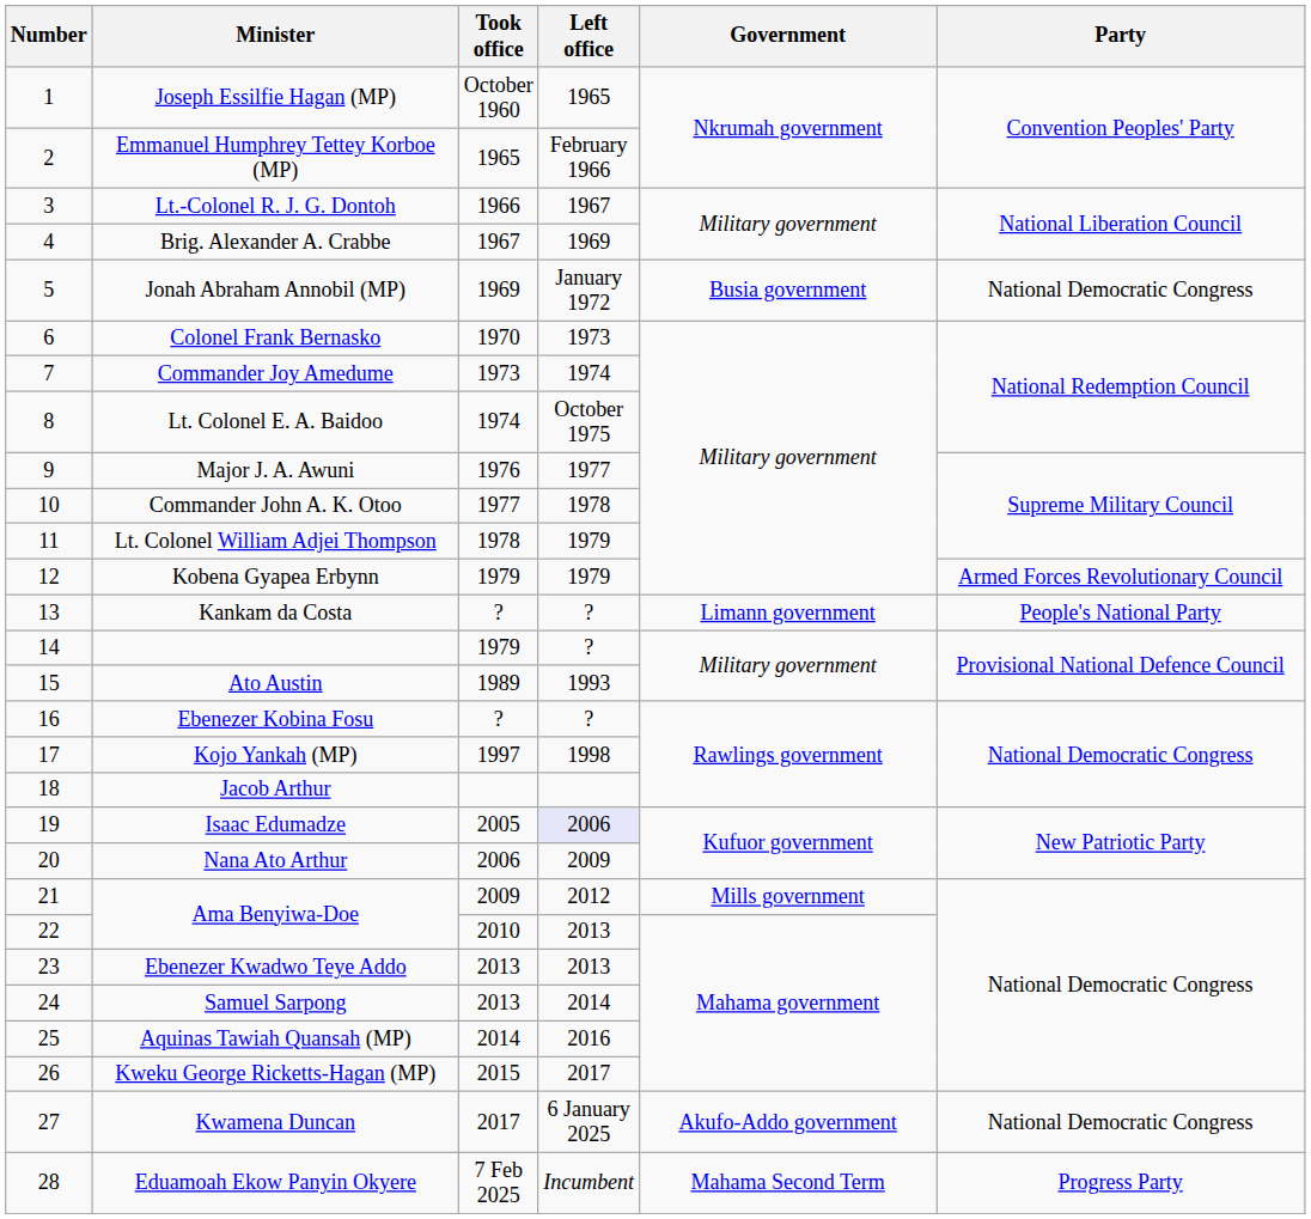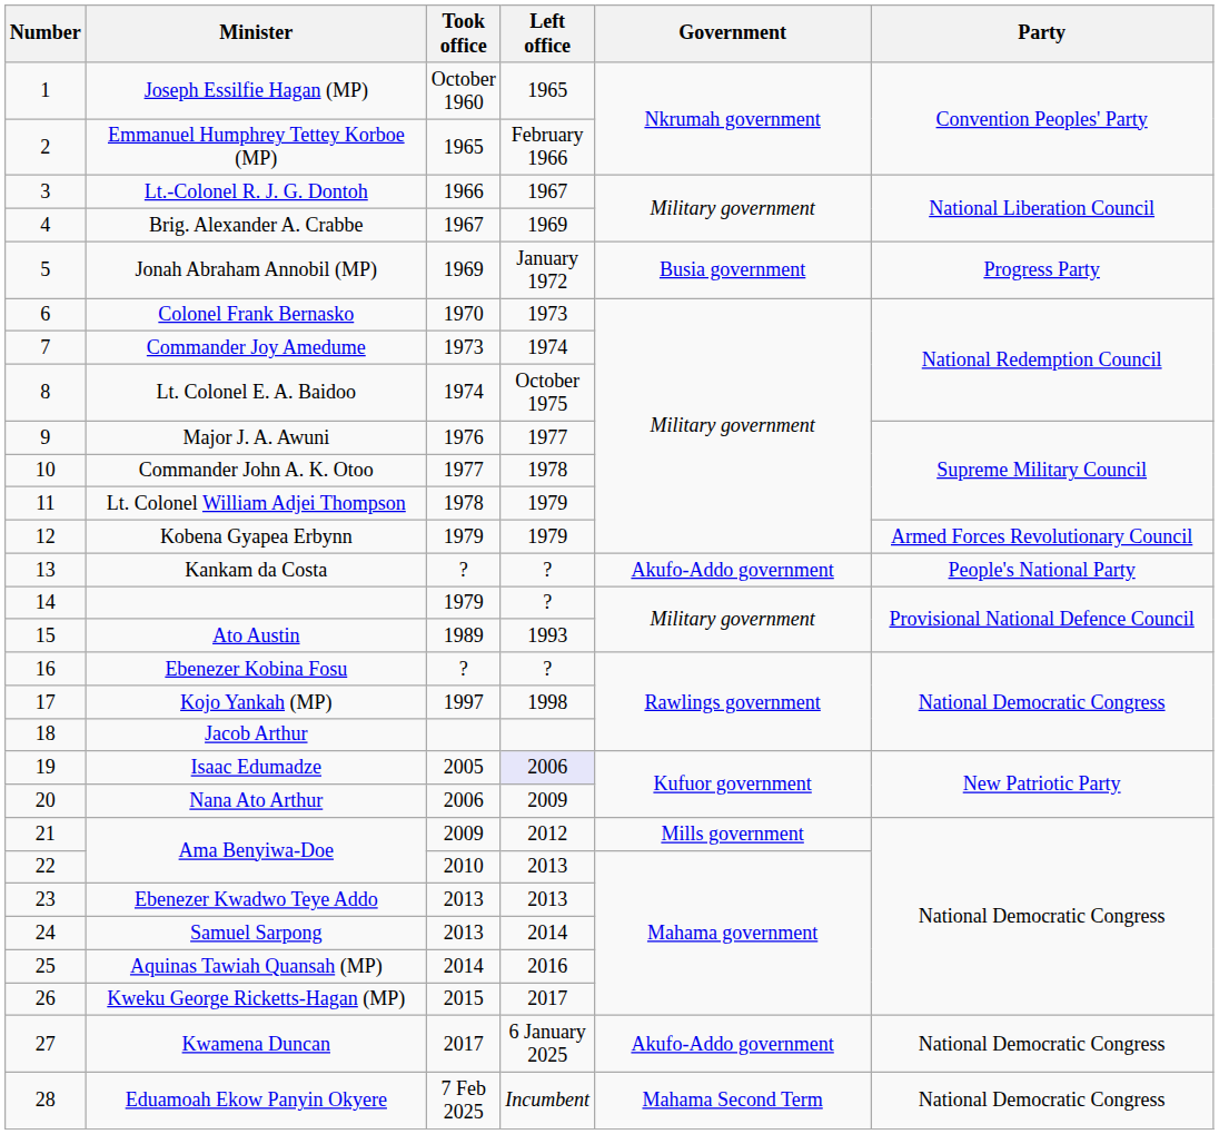 <table class="wikitable" style="font-size:90%; text-align:center;">
 <tr>
 <th>Number</th>
 <th width=250>Minister</th>
 <th>Took office</th>
 <th>Left office</th>
 <th width=200>Government</th>
 <th width=250>Party</th>
 </tr>
 <tr>
 <td>1</td>
 <td><a href='#'>Joseph Essilfie Hagan</a>  (MP)</td>
 <td>October 1960</td>
 <td>1965</td>
 <td rowspan=2><a href='#'>Nkrumah government</a></td>
 <td rowspan=2><a href='#'>Convention Peoples' Party</a></td>
 </tr>
 <tr>
 <td>2</td>
 <td><a href='#'>Emmanuel Humphrey Tettey Korboe</a> (MP)</td>
 <td>1965</td>
 <td>February 1966</td>
 </tr>
 <tr>
 <td>3</td>
 <td><a href='#'>Lt.-Colonel R. J. G. Dontoh</a></td>
 <td>1966</td>
 <td>1967</td>
 <td rowspan=2><em>Military government</em></td>
 <td rowspan=2><a href='#'>National Liberation Council</a></td>
 </tr>
 <tr>
 <td>4</td>
 <td>Brig. Alexander A. Crabbe</td>
 <td>1967</td>
 <td>1969</td>
 </tr>
 <tr>
 <td>5</td>
 <td>Jonah Abraham Annobil (MP)</td>
 <td>1969</td>
 <td>January 1972</td>
 <td><a href='#'>Busia government</a></td>
-<td>National Democratic Congress</td>
+<td><a href='#'>Progress Party</a></td>
 </tr>
 <tr>
 <td>6</td>
 <td><a href='#'>Colonel Frank Bernasko</a></td>
 <td>1970</td>
 <td>1973</td>
 <td rowspan=7><em>Military government</em></td>
 <td rowspan=3><a href='#'>National Redemption Council</a></td>
 </tr>
 <tr>
 <td>7</td>
 <td><a href='#'>Commander Joy Amedume</a></td>
 <td>1973</td>
 <td>1974</td>
 </tr>
 <tr>
 <td>8</td>
 <td>Lt. Colonel E. A. Baidoo</td>
 <td>1974</td>
 <td>October 1975</td>
 </tr>
 <tr>
 <td>9</td>
 <td>Major J. A. Awuni</td>
 <td>1976</td>
 <td>1977</td>
 <td rowspan=3><a href='#'>Supreme Military Council</a></td>
 </tr>
 <tr>
 <td>10</td>
 <td>Commander John A. K. Otoo</td>
 <td>1977</td>
 <td>1978</td>
 </tr>
 <tr>
 <td>11</td>
 <td>Lt. Colonel <a href='#'>William Adjei Thompson</a></td>
 <td>1978</td>
 <td>1979</td>
 </tr>
 <tr>
 <td>12</td>
 <td>Kobena Gyapea Erbynn</td>
 <td>1979</td>
 <td>1979</td>
 <td><a href='#'>Armed Forces Revolutionary Council</a></td>
 </tr>
 <tr>
 <td>13</td>
 <td>Kankam da Costa</td>
 <td>?</td>
 <td>?</td>
-<td><a href='#'>Limann government</a></td>
+<td><a href='#'>Akufo-Addo government</a></td>
 <td><a href='#'>People's National Party</a></td>
 </tr>
 <tr>
 <td>14</td>
 <td></td>
 <td>1979</td>
 <td>?</td>
 <td rowspan=2><em>Military government</em></td>
 <td rowspan=2><a href='#'>Provisional National Defence Council</a></td>
 </tr>
 <tr>
 <td>15</td>
 <td><a href='#'>Ato Austin</a></td>
 <td>1989</td>
 <td>1993</td>
 </tr>
 <tr>
 <td>16</td>
 <td><a href='#'>Ebenezer Kobina Fosu</a></td>
 <td>?</td>
 <td>?</td>
 <td rowspan=3><a href='#'>Rawlings government</a></td>
 <td rowspan=3><a href='#'>National Democratic Congress</a></td>
 </tr>
 <tr>
 <td>17</td>
 <td><a href='#'>Kojo Yankah</a> (MP)</td>
 <td>1997</td>
 <td>1998</td>
 </tr>
 <tr>
 <td>18</td>
 <td><a href='#'>Jacob Arthur</a></td>
 <td></td>
 <td></td>
 </tr>
 <tr>
 <td>19</td>
 <td><a href='#'>Isaac Edumadze</a></td>
 <td>2005</td>
 <td style="background: lavender;">2006</td>
 <td rowspan=2><a href='#'>Kufuor government</a></td>
 <td rowspan=2><a href='#'>New Patriotic Party</a></td>
 </tr>
 <tr>
 <td>20</td>
 <td><a href='#'>Nana Ato Arthur</a></td>
 <td>2006</td>
 <td>2009</td>
 </tr>
 <tr>
 <td>21</td>
 <td rowspan=2><a href='#'>Ama Benyiwa-Doe</a></td>
 <td>2009</td>
 <td>2012</td>
 <td><a href='#'>Mills government</a></td>
 <td rowspan=6>National Democratic Congress</td>
 </tr>
 <tr>
 <td>22</td>
 <td>2010</td>
 <td>2013</td>
 <td rowspan=5><a href='#'>Mahama government</a></td>
 </tr>
 <tr>
 <td>23</td>
 <td><a href='#'>Ebenezer Kwadwo Teye Addo</a></td>
 <td>2013</td>
 <td>2013</td>
 </tr>
 <tr>
 <td>24</td>
 <td><a href='#'>Samuel Sarpong</a></td>
 <td>2013</td>
 <td>2014</td>
 </tr>
 <tr>
 <td>25</td>
 <td><a href='#'>Aquinas Tawiah Quansah</a> (MP)</td>
 <td>2014</td>
 <td>2016</td>
 </tr>
 <tr>
 <td>26</td>
 <td><a href='#'>Kweku George Ricketts-Hagan</a> (MP)</td>
 <td>2015</td>
 <td>2017</td>
 </tr>
 <tr>
 <td>27</td>
 <td><a href='#'>Kwamena Duncan</a></td>
 <td>2017</td>
 <td>6 January 2025</td>
 <td><a href='#'>Akufo-Addo government</a></td>
 <td>National Democratic Congress</td>
 </tr>
 <tr>
 <td>28</td>
 <td><a href='#'>Eduamoah Ekow Panyin Okyere</a></td>
 <td>7 Feb 2025</td>
 <td><em>Incumbent</em></td>
 <td><a href='#'>Mahama Second Term</a></td>
-<td><a href='#'>Progress Party</a></td>
+<td>National Democratic Congress</td>
 </tr>
 <tr>
 </tr>
 </table>
